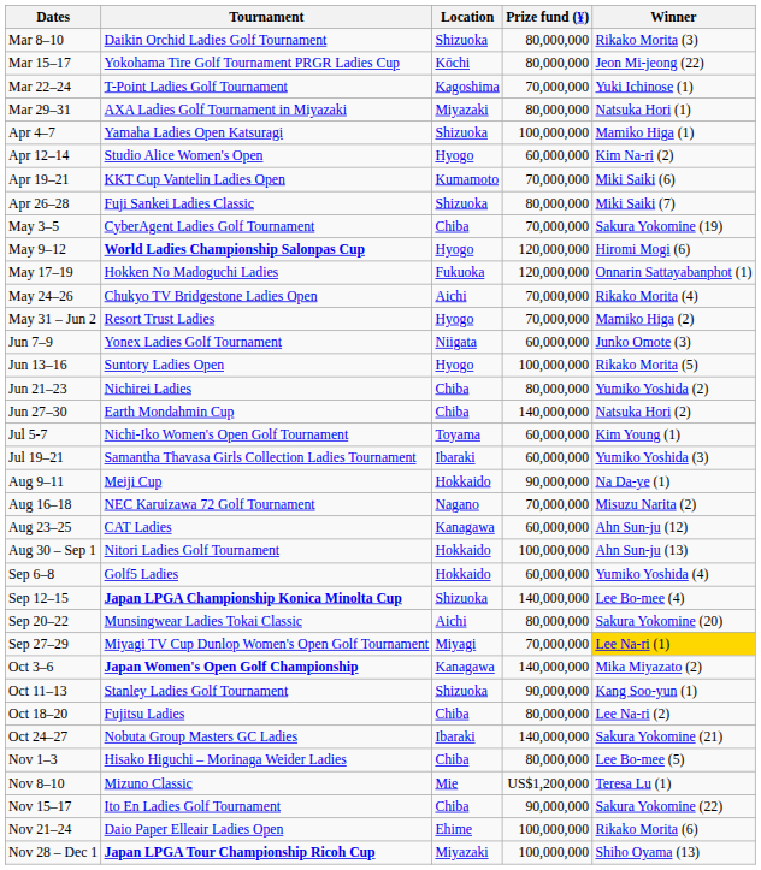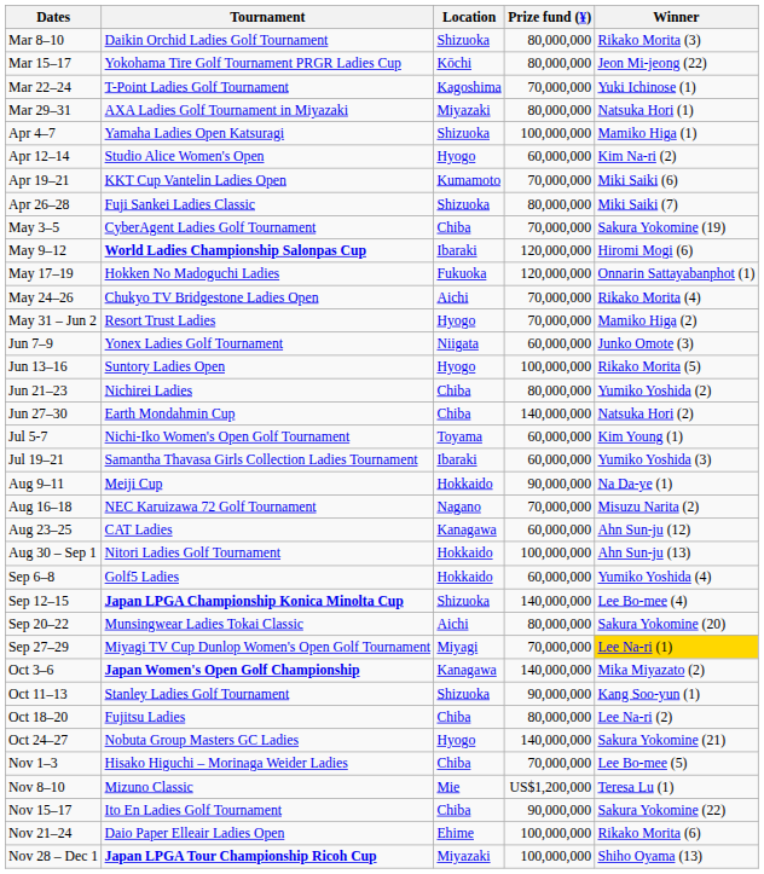 <table class="wikitable sortable" style="font-size:95%;">
 <tr>
 <th>Dates</th>
 <th>Tournament</th>
 <th>Location</th>
 <th>Prize fund (<a href='#'>¥</a>)</th>
 <th>Winner</th>
 </tr>
 <tr>
 <td>Mar 8–10</td>
 <td><a href='#'>Daikin Orchid Ladies Golf Tournament</a></td>
 <td><a href='#'>Shizuoka</a></td>
 <td align=right>80,000,000</td>
 <td> <a href='#'>Rikako Morita</a> (3)</td>
 </tr>
 <tr>
 <td>Mar 15–17</td>
 <td><a href='#'>Yokohama Tire Golf Tournament PRGR Ladies Cup</a></td>
 <td><a href='#'>Kōchi</a></td>
 <td align=right>80,000,000</td>
 <td> <a href='#'>Jeon Mi-jeong</a> (22)</td>
 </tr>
 <tr>
 <td>Mar 22–24</td>
 <td><a href='#'>T-Point Ladies Golf Tournament</a></td>
 <td><a href='#'>Kagoshima</a></td>
 <td align=right>70,000,000</td>
 <td> <a href='#'>Yuki Ichinose</a> (1)</td>
 </tr>
 <tr>
 <td>Mar 29–31</td>
 <td><a href='#'>AXA Ladies Golf Tournament in Miyazaki</a></td>
 <td><a href='#'>Miyazaki</a></td>
 <td align=right>80,000,000</td>
 <td> <a href='#'>Natsuka Hori</a> (1)</td>
 </tr>
 <tr>
 <td>Apr 4–7</td>
 <td><a href='#'>Yamaha Ladies Open Katsuragi</a></td>
 <td><a href='#'>Shizuoka</a></td>
 <td align=right>100,000,000</td>
 <td> <a href='#'>Mamiko Higa</a> (1)</td>
 </tr>
 <tr>
 <td>Apr 12–14</td>
 <td><a href='#'>Studio Alice Women's Open</a></td>
 <td><a href='#'>Hyogo</a></td>
 <td align=right>60,000,000</td>
 <td> <a href='#'>Kim Na-ri</a> (2)</td>
 </tr>
 <tr>
 <td>Apr 19–21</td>
 <td><a href='#'>KKT Cup Vantelin Ladies Open</a></td>
 <td><a href='#'>Kumamoto</a></td>
 <td align=right>70,000,000</td>
 <td> <a href='#'>Miki Saiki</a> (6)</td>
 </tr>
 <tr>
 <td>Apr 26–28</td>
 <td><a href='#'>Fuji Sankei Ladies Classic</a></td>
 <td><a href='#'>Shizuoka</a></td>
 <td align=right>80,000,000</td>
 <td> <a href='#'>Miki Saiki</a> (7)</td>
 </tr>
 <tr>
 <td>May 3–5</td>
 <td><a href='#'>CyberAgent Ladies Golf Tournament</a></td>
 <td><a href='#'>Chiba</a></td>
 <td align=right>70,000,000</td>
 <td> <a href='#'>Sakura Yokomine</a> (19)</td>
 </tr>
 <tr>
 <td>May 9–12</td>
 <td><strong><a href='#'>World Ladies Championship Salonpas Cup</a></strong></td>
-<td><a href='#'>Hyogo</a></td>
+<td><a href='#'>Ibaraki</a></td>
 <td align=right>120,000,000</td>
 <td> <a href='#'>Hiromi Mogi</a> (6)</td>
 </tr>
 <tr>
 <td>May 17–19</td>
 <td><a href='#'>Hokken No Madoguchi Ladies</a></td>
 <td><a href='#'>Fukuoka</a></td>
 <td align=right>120,000,000</td>
 <td> <a href='#'>Onnarin Sattayabanphot</a> (1)</td>
 </tr>
 <tr>
 <td>May 24–26</td>
 <td><a href='#'>Chukyo TV Bridgestone Ladies Open</a></td>
 <td><a href='#'>Aichi</a></td>
 <td align=right>70,000,000</td>
 <td> <a href='#'>Rikako Morita</a> (4)</td>
 </tr>
 <tr>
 <td>May 31 – Jun 2</td>
 <td><a href='#'>Resort Trust Ladies</a></td>
 <td><a href='#'>Hyogo</a></td>
 <td align=right>70,000,000</td>
 <td> <a href='#'>Mamiko Higa</a> (2)</td>
 </tr>
 <tr>
 <td>Jun 7–9</td>
 <td><a href='#'>Yonex Ladies Golf Tournament</a></td>
 <td><a href='#'>Niigata</a></td>
 <td align=right>60,000,000</td>
 <td> <a href='#'>Junko Omote</a> (3)</td>
 </tr>
 <tr>
 <td>Jun 13–16</td>
 <td><a href='#'>Suntory Ladies Open</a></td>
 <td><a href='#'>Hyogo</a></td>
 <td align=right>100,000,000</td>
 <td> <a href='#'>Rikako Morita</a> (5)</td>
 </tr>
 <tr>
 <td>Jun 21–23</td>
 <td><a href='#'>Nichirei Ladies</a></td>
 <td><a href='#'>Chiba</a></td>
 <td align=right>80,000,000</td>
 <td> <a href='#'>Yumiko Yoshida</a> (2)</td>
 </tr>
 <tr>
 <td>Jun 27–30</td>
 <td><a href='#'>Earth Mondahmin Cup</a></td>
 <td><a href='#'>Chiba</a></td>
 <td align=right>140,000,000</td>
 <td> <a href='#'>Natsuka Hori</a> (2)</td>
 </tr>
 <tr>
 <td>Jul 5-7</td>
 <td><a href='#'>Nichi-Iko Women's Open Golf Tournament</a></td>
 <td><a href='#'>Toyama</a></td>
 <td align=right>60,000,000</td>
 <td> <a href='#'>Kim Young</a> (1)</td>
 </tr>
 <tr>
 <td>Jul 19–21</td>
 <td><a href='#'>Samantha Thavasa Girls Collection Ladies Tournament</a></td>
 <td><a href='#'>Ibaraki</a></td>
 <td align=right>60,000,000</td>
 <td> <a href='#'>Yumiko Yoshida</a> (3)</td>
 </tr>
 <tr>
 <td>Aug 9–11</td>
 <td><a href='#'>Meiji Cup</a></td>
 <td><a href='#'>Hokkaido</a></td>
 <td align=right>90,000,000</td>
 <td> <a href='#'>Na Da-ye</a> (1)</td>
 </tr>
 <tr>
 <td>Aug 16–18</td>
 <td><a href='#'>NEC Karuizawa 72 Golf Tournament</a></td>
 <td><a href='#'>Nagano</a></td>
 <td align=right>70,000,000</td>
 <td> <a href='#'>Misuzu Narita</a> (2)</td>
 </tr>
 <tr>
 <td>Aug 23–25</td>
 <td><a href='#'>CAT Ladies</a></td>
 <td><a href='#'>Kanagawa</a></td>
 <td align=right>60,000,000</td>
 <td> <a href='#'>Ahn Sun-ju</a> (12)</td>
 </tr>
 <tr>
 <td>Aug 30 – Sep 1</td>
 <td><a href='#'>Nitori Ladies Golf Tournament</a></td>
 <td><a href='#'>Hokkaido</a></td>
 <td align=right>100,000,000</td>
 <td> <a href='#'>Ahn Sun-ju</a> (13)</td>
 </tr>
 <tr>
 <td>Sep 6–8</td>
 <td><a href='#'>Golf5 Ladies</a></td>
 <td><a href='#'>Hokkaido</a></td>
 <td align=right>60,000,000</td>
 <td> <a href='#'>Yumiko Yoshida</a> (4)</td>
 </tr>
 <tr>
 <td>Sep 12–15</td>
 <td><strong><a href='#'>Japan LPGA Championship Konica Minolta Cup</a></strong></td>
 <td><a href='#'>Shizuoka</a></td>
 <td align=right>140,000,000</td>
 <td> <a href='#'>Lee Bo-mee</a> (4)</td>
 </tr>
 <tr>
 <td>Sep 20–22</td>
 <td><a href='#'>Munsingwear Ladies Tokai Classic</a></td>
 <td><a href='#'>Aichi</a></td>
 <td align=right>80,000,000</td>
 <td> <a href='#'>Sakura Yokomine</a> (20)</td>
 </tr>
 <tr>
 <td>Sep 27–29</td>
 <td><a href='#'>Miyagi TV Cup Dunlop Women's Open Golf Tournament</a></td>
 <td><a href='#'>Miyagi</a></td>
 <td align=right>70,000,000</td>
 <td style="background: gold;"> <a href='#'>Lee Na-ri</a> (1)</td>
 </tr>
 <tr>
 <td>Oct 3–6</td>
 <td><strong><a href='#'>Japan Women's Open Golf Championship</a></strong></td>
 <td><a href='#'>Kanagawa</a></td>
 <td align=right>140,000,000</td>
 <td> <a href='#'>Mika Miyazato</a> (2)</td>
 </tr>
 <tr>
 <td>Oct 11–13</td>
 <td><a href='#'>Stanley Ladies Golf Tournament</a></td>
 <td><a href='#'>Shizuoka</a></td>
 <td align=right>90,000,000</td>
 <td> <a href='#'>Kang Soo-yun</a> (1)</td>
 </tr>
 <tr>
 <td>Oct 18–20</td>
 <td><a href='#'>Fujitsu Ladies</a></td>
 <td><a href='#'>Chiba</a></td>
 <td align=right>80,000,000</td>
 <td> <a href='#'>Lee Na-ri</a> (2)</td>
 </tr>
 <tr>
 <td>Oct 24–27</td>
 <td><a href='#'>Nobuta Group Masters GC Ladies</a></td>
-<td><a href='#'>Ibaraki</a></td>
+<td><a href='#'>Hyogo</a></td>
 <td align=right>140,000,000</td>
 <td> <a href='#'>Sakura Yokomine</a> (21)</td>
 </tr>
 <tr>
 <td>Nov 1–3</td>
 <td><a href='#'>Hisako Higuchi – Morinaga Weider Ladies</a></td>
 <td><a href='#'>Chiba</a></td>
-<td align=right>80,000,000</td>
+<td align=right>70,000,000</td>
 <td> <a href='#'>Lee Bo-mee</a> (5)</td>
 </tr>
 <tr>
 <td>Nov 8–10</td>
 <td><a href='#'>Mizuno Classic</a></td>
 <td><a href='#'>Mie</a></td>
 <td align=right>US$1,200,000</td>
 <td> <a href='#'>Teresa Lu</a> (1)</td>
 </tr>
 <tr>
 <td>Nov 15–17</td>
 <td><a href='#'>Ito En Ladies Golf Tournament</a></td>
 <td><a href='#'>Chiba</a></td>
 <td align=right>90,000,000</td>
 <td> <a href='#'>Sakura Yokomine</a> (22)</td>
 </tr>
 <tr>
 <td>Nov 21–24</td>
 <td><a href='#'>Daio Paper Elleair Ladies Open</a></td>
 <td><a href='#'>Ehime</a></td>
 <td align=right>100,000,000</td>
 <td> <a href='#'>Rikako Morita</a> (6)</td>
 </tr>
 <tr>
 <td>Nov 28 – Dec 1</td>
 <td><strong><a href='#'>Japan LPGA Tour Championship Ricoh Cup</a></strong></td>
 <td><a href='#'>Miyazaki</a></td>
 <td align=right>100,000,000</td>
 <td> <a href='#'>Shiho Oyama</a> (13)</td>
 </tr>
 </table>
